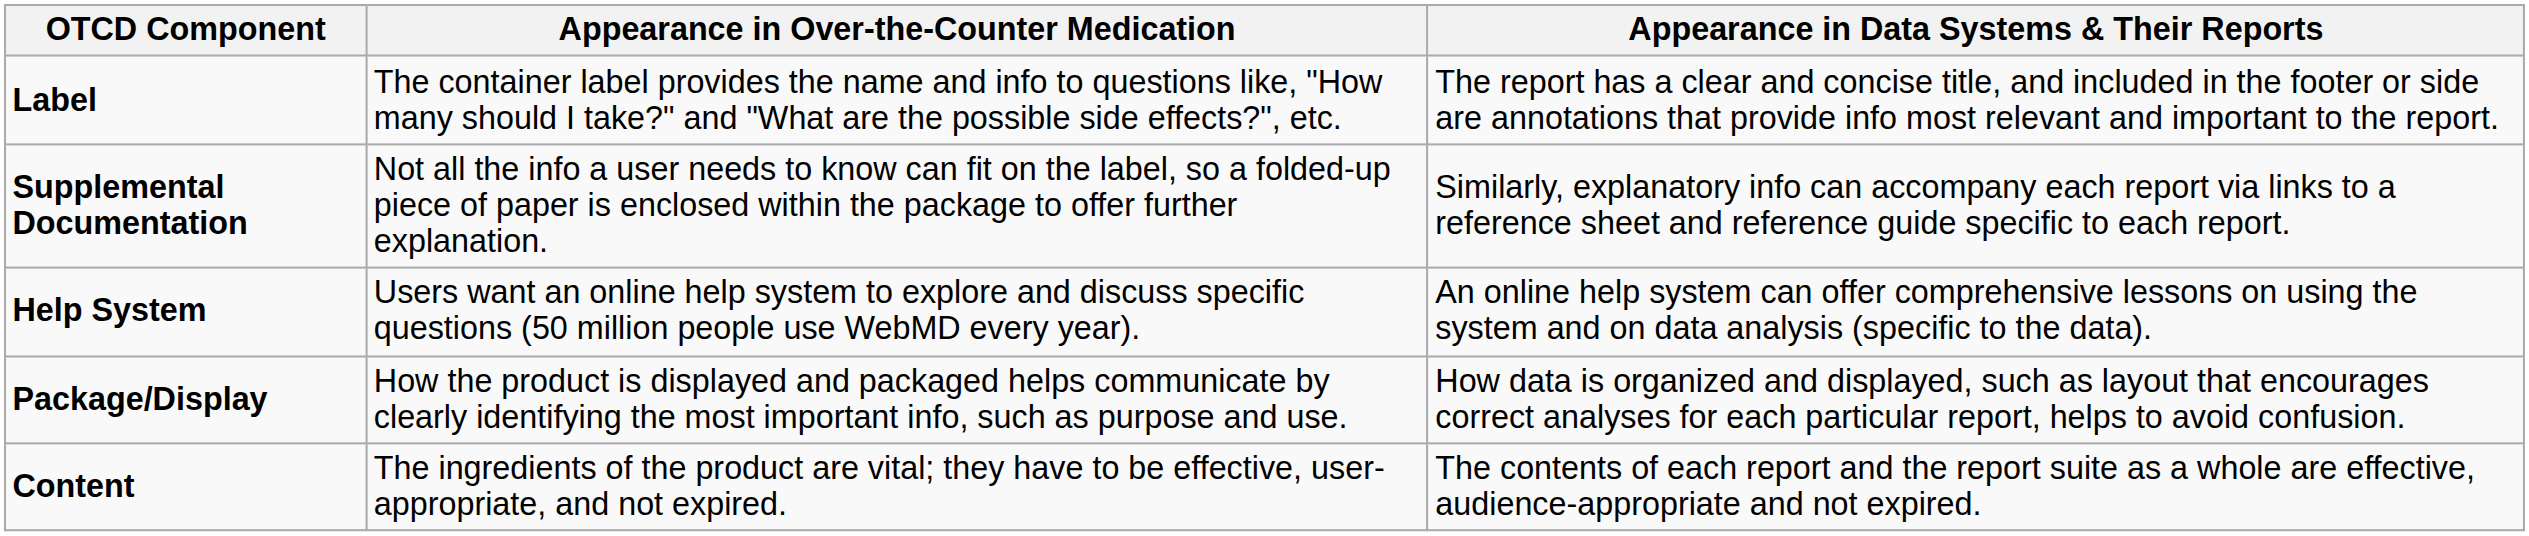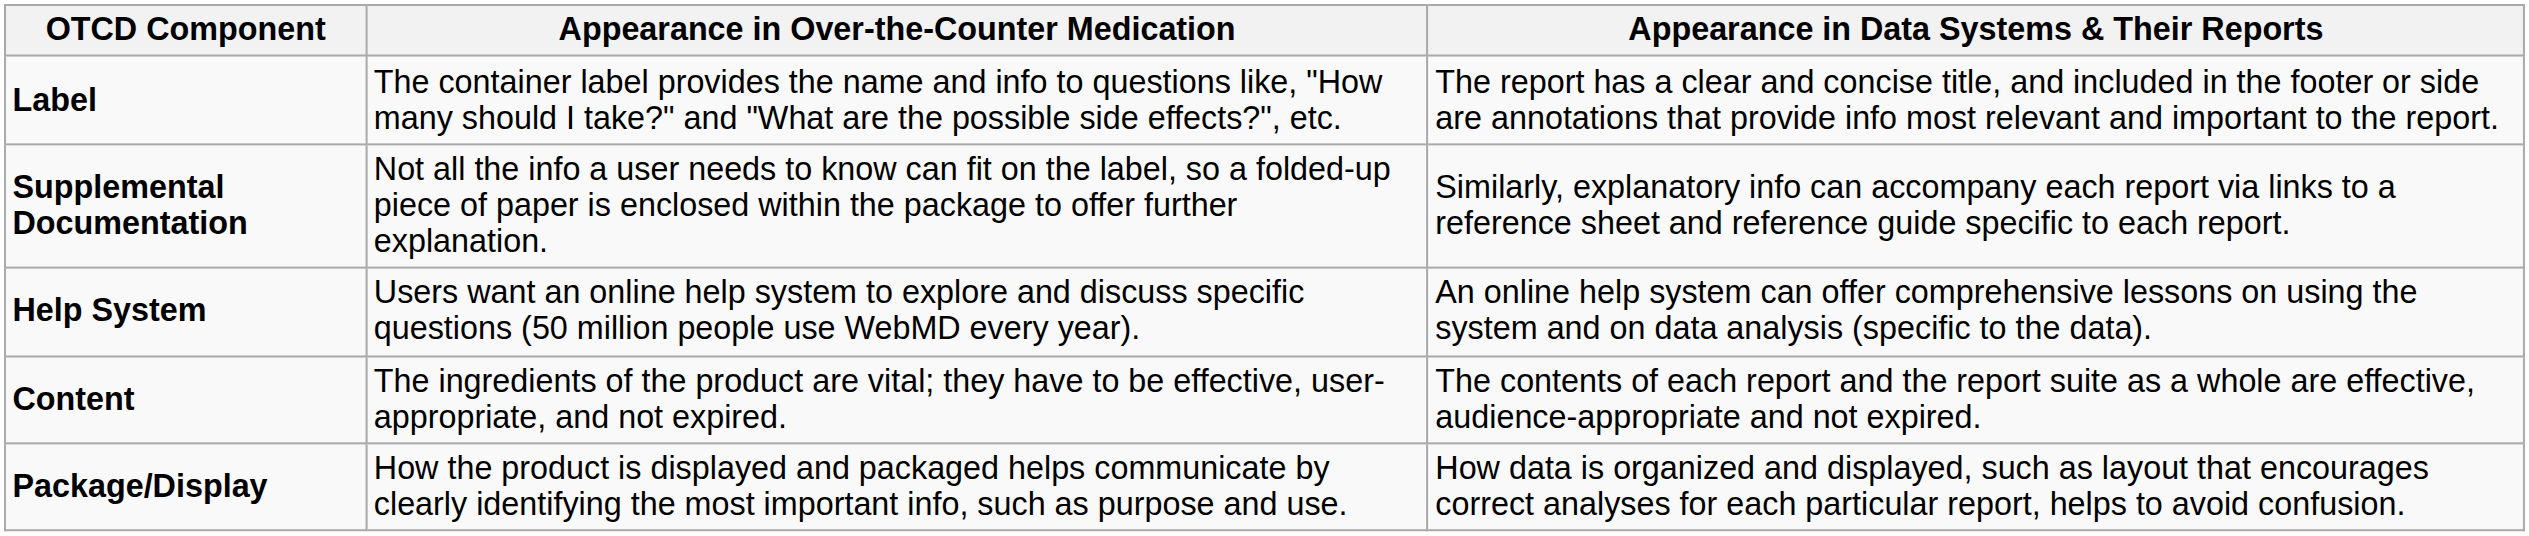 <table class="wikitable">
 <tr>
 <th>OTCD Component</th>
 <th>Appearance in Over-the-Counter Medication</th>
 <th>Appearance in Data Systems & Their Reports</th>
 </tr>
 <tr>
 <td><strong>Label</strong></td>
 <td>The container label provides the name and info to questions like, "How many should I take?" and "What are the possible side effects?", etc.</td>
 <td>The report has a clear and concise title, and included in the footer or side are annotations that provide info most relevant and important to the report.</td>
 </tr>
 <tr>
 <td><strong>Supplemental Documentation</strong></td>
 <td>Not all the info a user needs to know can fit on the label, so a folded-up piece of paper is enclosed within the package to offer further explanation.</td>
 <td>Similarly, explanatory info can accompany each report via links to a reference sheet and reference guide specific to each report.</td>
 </tr>
 <tr>
 <td><strong>Help System</strong></td>
 <td>Users want an online help system to explore and discuss specific questions (50 million people use WebMD every year).</td>
 <td>An online help system can offer comprehensive lessons on using the system and on data analysis (specific to the data).</td>
 </tr>
 <tr>
+<td><strong>Content</strong></td>
+<td>The ingredients of the product are vital; they have to be effective, user-appropriate, and not expired.</td>
+<td>The contents of each report and the report suite as a whole are effective, audience-appropriate and not expired.</td>
+</tr>
+<tr>
 <td><strong>Package/Display</strong></td>
 <td>How the product is displayed and packaged helps communicate by clearly identifying the most important info, such as purpose and use.</td>
 <td>How data is organized and displayed, such as layout that encourages correct analyses for each particular report, helps to avoid confusion.</td>
 </tr>
-<tr>
-<td><strong>Content</strong></td>
-<td>The ingredients of the product are vital; they have to be effective, user-appropriate, and not expired.</td>
-<td>The contents of each report and the report suite as a whole are effective, audience-appropriate and not expired.</td>
-</tr>
 </table>
